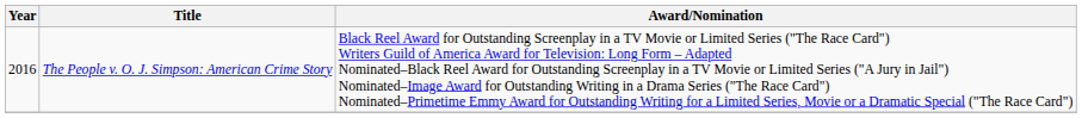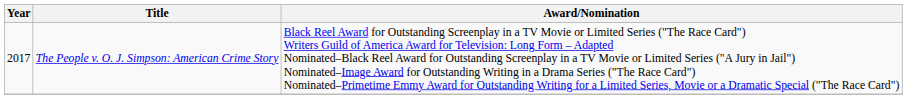 <table class="wikitable">
 <tr>
 <th>Year</th>
 <th>Title</th>
 <th>Award/Nomination</th>
 </tr>
 <tr>
-<td>2016</td>
+<td>2017</td>
 <td><em><a href='#'>The People v. O. J. Simpson: American Crime Story</a></em></td>
 <td><a href='#'>Black Reel Award</a> for Outstanding Screenplay in a TV Movie or Limited Series ("The Race Card")<br><a href='#'>Writers Guild of America Award for Television: Long Form – Adapted</a><br>Nominated–Black Reel Award for Outstanding Screenplay in a TV Movie or Limited Series ("A Jury in Jail")<br>Nominated–<a href='#'>Image Award</a> for Outstanding Writing in a Drama Series ("The Race Card")<br>Nominated–<a href='#'>Primetime Emmy Award for Outstanding Writing for a Limited Series, Movie or a Dramatic Special</a> ("The Race Card")</td>
 </tr>
 <tr>
 </tr>
 </table>
